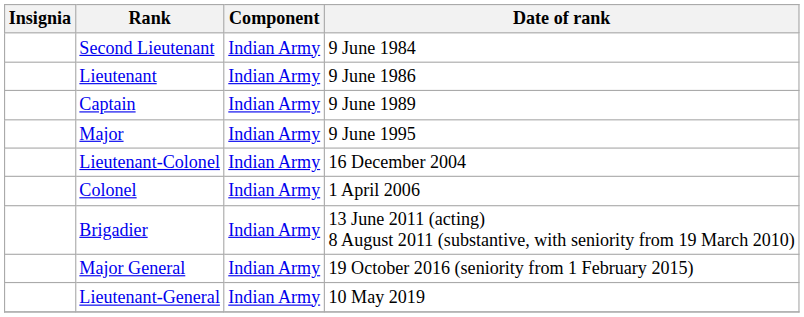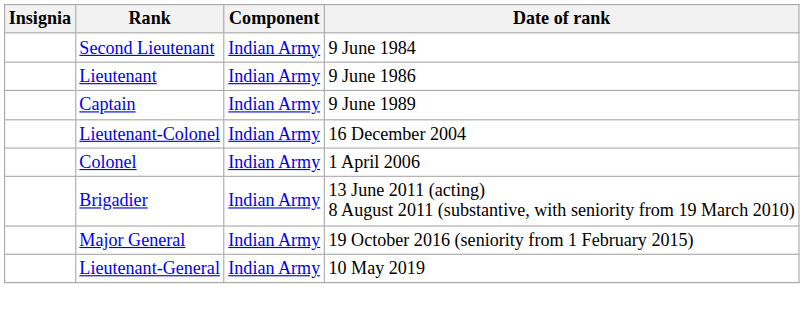 <table class="wikitable" style="background:white">
 <tr>
 <th>Insignia</th>
 <th>Rank</th>
 <th>Component</th>
 <th>Date of rank</th>
 </tr>
 <tr>
 <td align="center"></td>
 <td><a href='#'>Second Lieutenant</a></td>
 <td><a href='#'>Indian Army</a></td>
 <td>9 June 1984</td>
 </tr>
 <tr>
 <td align="center"></td>
 <td><a href='#'>Lieutenant</a></td>
 <td><a href='#'>Indian Army</a></td>
 <td>9 June 1986</td>
 </tr>
 <tr>
 <td align="center"></td>
 <td><a href='#'>Captain</a></td>
 <td><a href='#'>Indian Army</a></td>
 <td>9 June 1989</td>
-</tr>
-<tr>
-<td align="center"></td>
-<td><a href='#'>Major</a></td>
-<td><a href='#'>Indian Army</a></td>
-<td>9 June 1995</td>
 </tr>
 <tr>
 <td align="center"></td>
 <td><a href='#'>Lieutenant-Colonel</a></td>
 <td><a href='#'>Indian Army</a></td>
 <td>16 December 2004</td>
 </tr>
 <tr>
 <td align="center"></td>
 <td><a href='#'>Colonel</a></td>
 <td><a href='#'>Indian Army</a></td>
 <td>1 April 2006</td>
 </tr>
 <tr>
 <td align="center"></td>
 <td><a href='#'>Brigadier</a></td>
 <td><a href='#'>Indian Army</a></td>
 <td>13 June 2011 (acting)<br>8 August 2011 (substantive, with seniority from 19 March 2010)</td>
 </tr>
 <tr>
 <td align="center"></td>
 <td><a href='#'>Major General</a></td>
 <td><a href='#'>Indian Army</a></td>
 <td>19 October 2016 (seniority from 1 February 2015)</td>
 </tr>
 <tr>
 <td align="center"></td>
 <td><a href='#'>Lieutenant-General</a></td>
 <td><a href='#'>Indian Army</a></td>
 <td>10 May 2019</td>
 </tr>
 <tr>
 </tr>
 </table>
